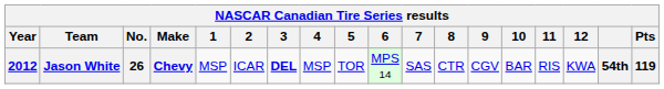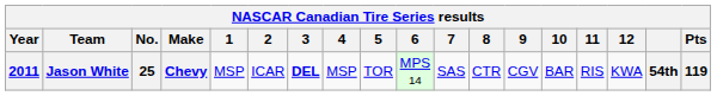 <table class="wikitable" style="text-align:center; font-size:75%">
 <tr>
 <th colspan=45><a href='#'>NASCAR Canadian Tire Series</a> results</th>
 </tr>
 <tr>
 <th>Year</th>
 <th>Team</th>
 <th>No.</th>
 <th>Make</th>
 <th>1</th>
 <th>2</th>
 <th>3</th>
 <th>4</th>
 <th>5</th>
 <th>6</th>
 <th>7</th>
 <th>8</th>
 <th>9</th>
 <th>10</th>
 <th>11</th>
 <th>12</th>
 <th></th>
 <th>Pts</th>
 </tr>
 <tr>
-<th><a href='#'>2012</a></th>
+<th><a href='#'>2011</a></th>
 <th><a href='#'>Jason White</a></th>
-<th>26</th>
+<th>25</th>
 <th><a href='#'>Chevy</a></th>
 <td><a href='#'>MSP</a></td>
 <td><a href='#'>ICAR</a></td>
 <td><strong><a href='#'>DEL</a></strong></td>
 <td><a href='#'>MSP</a></td>
 <td><a href='#'>TOR</a></td>
 <td style="background:#DFFFDF;"><a href='#'>MPS</a><br><small>14</small></td>
 <td><a href='#'>SAS</a></td>
 <td><a href='#'>CTR</a></td>
 <td><a href='#'>CGV</a></td>
 <td><a href='#'>BAR</a></td>
 <td><a href='#'>RIS</a></td>
 <td><a href='#'>KWA</a></td>
 <th>54th</th>
 <th>119</th>
 </tr>
 </table>
